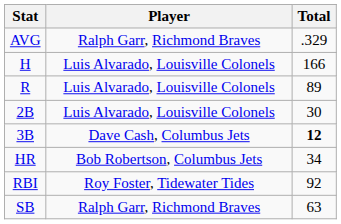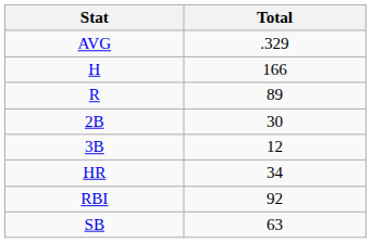 <table class="wikitable" width="40%" style="text-align:center;">
 <tr>
 <th width="5%">Stat</th>
-<th width="60%">Player</th>
 <th width="5%">Total</th>
 </tr>
 <tr>
 <td><a href='#'>AVG</a></td>
-<td><a href='#'>Ralph Garr</a>, <a href='#'>Richmond Braves</a></td>
 <td>.329</td>
 </tr>
 <tr>
 <td><a href='#'>H</a></td>
-<td><a href='#'>Luis Alvarado</a>, <a href='#'>Louisville Colonels</a></td>
 <td>166</td>
 </tr>
 <tr>
 <td><a href='#'>R</a></td>
-<td><a href='#'>Luis Alvarado</a>, <a href='#'>Louisville Colonels</a></td>
 <td>89</td>
 </tr>
 <tr>
 <td><a href='#'>2B</a></td>
-<td><a href='#'>Luis Alvarado</a>, <a href='#'>Louisville Colonels</a></td>
 <td>30</td>
 </tr>
 <tr>
 <td><a href='#'>3B</a></td>
-<td><a href='#'>Dave Cash</a>, <a href='#'>Columbus Jets</a></td>
-<td><strong>12</strong></td>
+<td>12</td>
 </tr>
 <tr>
 <td><a href='#'>HR</a></td>
-<td><a href='#'>Bob Robertson</a>, <a href='#'>Columbus Jets</a></td>
 <td>34</td>
 </tr>
 <tr>
 <td><a href='#'>RBI</a></td>
-<td><a href='#'>Roy Foster</a>, <a href='#'>Tidewater Tides</a></td>
 <td>92</td>
 </tr>
 <tr>
 <td><a href='#'>SB</a></td>
-<td><a href='#'>Ralph Garr</a>, <a href='#'>Richmond Braves</a></td>
 <td>63</td>
 </tr>
 </table>
